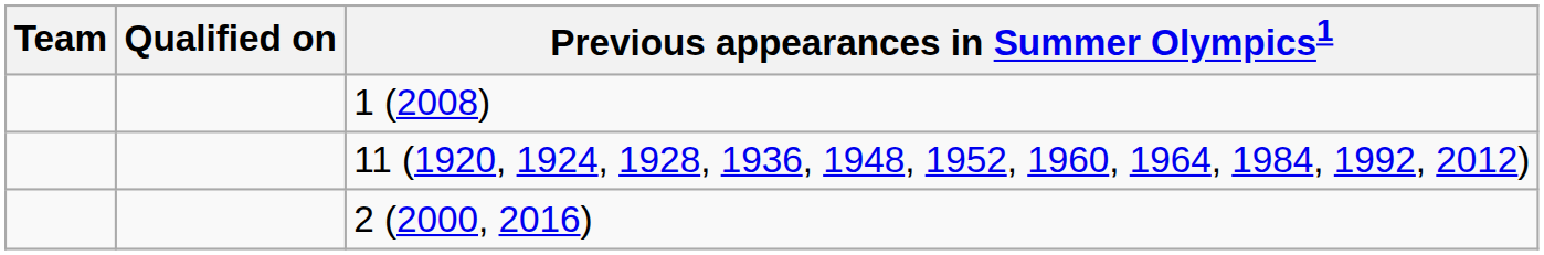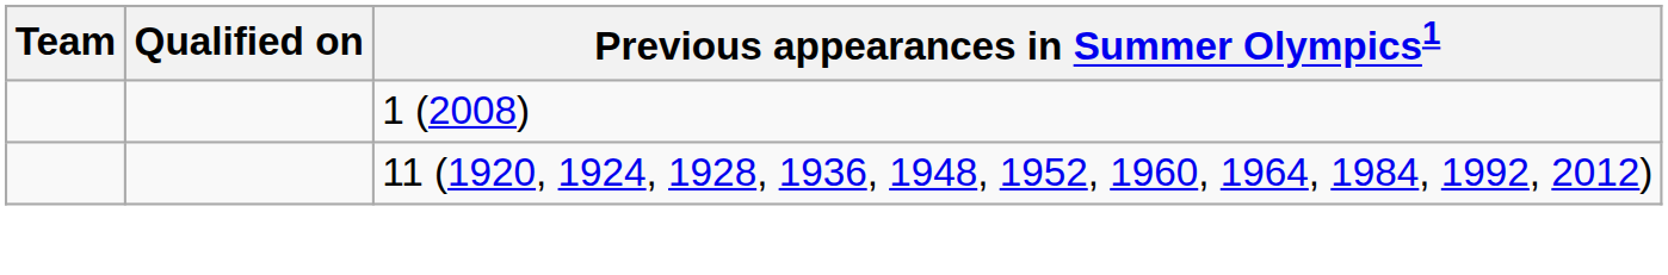 <table class="wikitable sortable">
 <tr>
 <th>Team</th>
 <th>Qualified on</th>
 <th data-sort-type="number">Previous appearances in <a href='#'>Summer Olympics</a><sup><strong><a href='#'>1</a></strong></sup></th>
 </tr>
 <tr>
 <td></td>
 <td></td>
 <td>1 (<a href='#'>2008</a>)</td>
 </tr>
 <tr>
 <td></td>
 <td></td>
 <td>11 (<a href='#'>1920</a>, <a href='#'>1924</a>, <a href='#'>1928</a>, <a href='#'>1936</a>, <a href='#'>1948</a>, <a href='#'>1952</a>, <a href='#'>1960</a>, <a href='#'>1964</a>, <a href='#'>1984</a>, <a href='#'>1992</a>, <a href='#'>2012</a>)</td>
 </tr>
-<tr>
-<td></td>
-<td></td>
-<td>2 (<a href='#'>2000</a>, <a href='#'>2016</a>)</td>
-</tr>
 </table>
